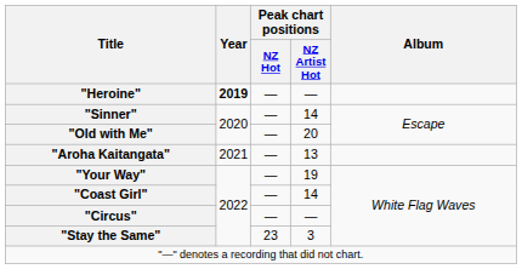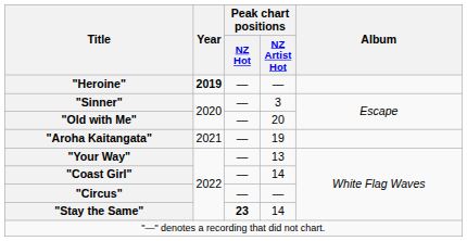 <table class="wikitable plainrowheaders" style="text-align:center;">
 <tr>
 <th scope="col" rowspan="2" style="width:16em;">Title</th>
 <th scope="col" rowspan="2" style="width:1em;">Year</th>
 <th scope="col" colspan="2">Peak chart positions</th>
 <th scope="col" rowspan="2" style="width:14em;">Album</th>
 </tr>
 <tr>
 <th scope="col" style="width:3em;font-size:90%;"><a href='#'>NZ<br>Hot</a><br></th>
 <th scope="col" style="width:3em;font-size:90%;"><a href='#'>NZ<br>Artist<br>Hot</a><br></th>
 </tr>
 <tr>
 <th scope="row">"Heroine"</th>
 <td><strong>2019</strong></td>
 <td>—</td>
 <td>—</td>
 <td></td>
 </tr>
 <tr>
 <th scope="row">"Sinner"</th>
 <td rowspan="2">2020</td>
 <td>—</td>
-<td>14</td>
+<td>3</td>
 <td rowspan="2"><em>Escape</em></td>
 </tr>
 <tr>
 <th scope="row">"Old with Me"</th>
 <td>—</td>
 <td>20</td>
 </tr>
 <tr>
 <th scope="row">"Aroha Kaitangata"</th>
 <td>2021</td>
 <td>—</td>
-<td>13</td>
+<td>19</td>
 <td></td>
 </tr>
 <tr>
 <th scope="row">"Your Way"</th>
 <td rowspan="4">2022</td>
 <td>—</td>
-<td>19</td>
+<td>13</td>
 <td rowspan="4"><em>White Flag Waves</em></td>
 </tr>
 <tr>
 <th scope="row">"Coast Girl"</th>
 <td>—</td>
 <td>14</td>
 </tr>
 <tr>
 <th scope="row">"Circus"</th>
 <td>—</td>
 <td>—</td>
 </tr>
 <tr>
 <th scope="row">"Stay the Same"</th>
-<td>23</td>
-<td>3</td>
+<td><strong>23</strong></td>
+<td>14</td>
 </tr>
 <tr>
 <td colspan="8" style="font-size:85%;">"—" denotes a recording that did not chart.</td>
 </tr>
 </table>
